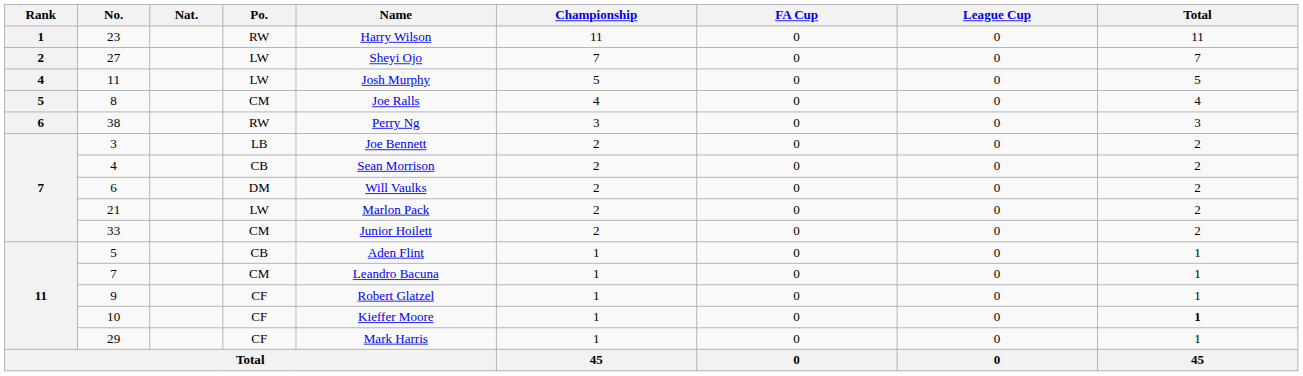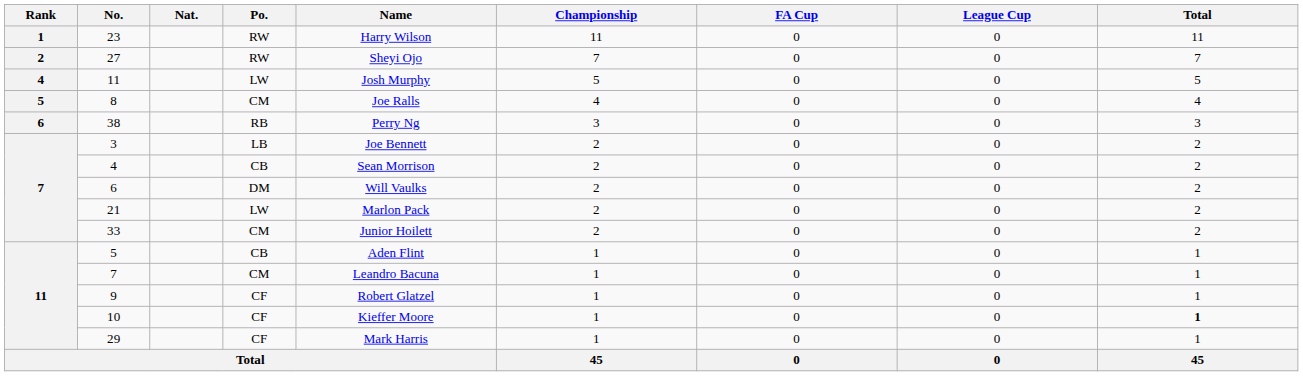 <table class="wikitable" style="text-align:center; font-size:95%; width:95%;">
 <tr>
 <th width=50px>Rank</th>
 <th width=50px>No.</th>
 <th width=50px>Nat.</th>
 <th width=50px>Po.</th>
 <th width=150px>Name</th>
 <th width=150px><a href='#'>Championship</a></th>
 <th width=150px><a href='#'>FA Cup</a></th>
 <th width=150px><a href='#'>League Cup</a></th>
 <th width=150px>Total</th>
 </tr>
 <tr>
 <th rowspan=1>1</th>
 <td>23</td>
 <td></td>
 <td>RW</td>
 <td><a href='#'>Harry Wilson</a></td>
 <td>11</td>
 <td>0</td>
 <td>0</td>
 <td>11</td>
 </tr>
 <tr>
 <th rowspan=1>2</th>
 <td>27</td>
 <td></td>
-<td>LW</td>
+<td>RW</td>
 <td><a href='#'>Sheyi Ojo</a></td>
 <td>7</td>
 <td>0</td>
 <td>0</td>
 <td>7</td>
 </tr>
 <tr>
 <th rowspan=1>4</th>
 <td>11</td>
 <td></td>
 <td>LW</td>
 <td><a href='#'>Josh Murphy</a></td>
 <td>5</td>
 <td>0</td>
 <td>0</td>
 <td>5</td>
 </tr>
 <tr>
 <th rowspan=1>5</th>
 <td>8</td>
 <td></td>
 <td>CM</td>
 <td><a href='#'>Joe Ralls</a></td>
 <td>4</td>
 <td>0</td>
 <td>0</td>
 <td>4</td>
 </tr>
 <tr>
 <th rowspan=1>6</th>
 <td>38</td>
 <td></td>
-<td>RW</td>
+<td>RB</td>
 <td><a href='#'>Perry Ng</a></td>
 <td>3</td>
 <td>0</td>
 <td>0</td>
 <td>3</td>
 </tr>
 <tr>
 <th rowspan=5>7</th>
 <td>3</td>
 <td></td>
 <td>LB</td>
 <td><a href='#'>Joe Bennett</a></td>
 <td>2</td>
 <td>0</td>
 <td>0</td>
 <td>2</td>
 </tr>
 <tr>
 <td>4</td>
 <td></td>
 <td>CB</td>
 <td><a href='#'>Sean Morrison</a></td>
 <td>2</td>
 <td>0</td>
 <td>0</td>
 <td>2</td>
 </tr>
 <tr>
 <td>6</td>
 <td></td>
 <td>DM</td>
 <td><a href='#'>Will Vaulks</a></td>
 <td>2</td>
 <td>0</td>
 <td>0</td>
 <td>2</td>
 </tr>
 <tr>
 <td>21</td>
 <td></td>
 <td>LW</td>
 <td><a href='#'>Marlon Pack</a></td>
 <td>2</td>
 <td>0</td>
 <td>0</td>
 <td>2</td>
 </tr>
 <tr>
 <td>33</td>
 <td></td>
 <td>CM</td>
 <td><a href='#'>Junior Hoilett</a></td>
 <td>2</td>
 <td>0</td>
 <td>0</td>
 <td>2</td>
 </tr>
 <tr>
 <th rowspan=5>11</th>
 <td>5</td>
 <td></td>
 <td>CB</td>
 <td><a href='#'>Aden Flint</a></td>
 <td>1</td>
 <td>0</td>
 <td>0</td>
 <td>1</td>
 </tr>
 <tr>
 <td>7</td>
 <td></td>
 <td>CM</td>
 <td><a href='#'>Leandro Bacuna</a></td>
 <td>1</td>
 <td>0</td>
 <td>0</td>
 <td>1</td>
 </tr>
 <tr>
 <td>9</td>
 <td></td>
 <td>CF</td>
 <td><a href='#'>Robert Glatzel</a></td>
 <td>1</td>
 <td>0</td>
 <td>0</td>
 <td>1</td>
 </tr>
 <tr>
 <td>10</td>
 <td></td>
 <td>CF</td>
 <td><a href='#'>Kieffer Moore</a></td>
 <td>1</td>
 <td>0</td>
 <td>0</td>
 <td><strong>1</strong></td>
 </tr>
 <tr>
 <td>29</td>
 <td></td>
 <td>CF</td>
 <td><a href='#'>Mark Harris</a></td>
 <td>1</td>
 <td>0</td>
 <td>0</td>
 <td>1</td>
 </tr>
 <tr>
 <th colspan=5>Total</th>
 <th>45</th>
 <th>0</th>
 <th>0</th>
 <th>45</th>
 </tr>
 </table>
